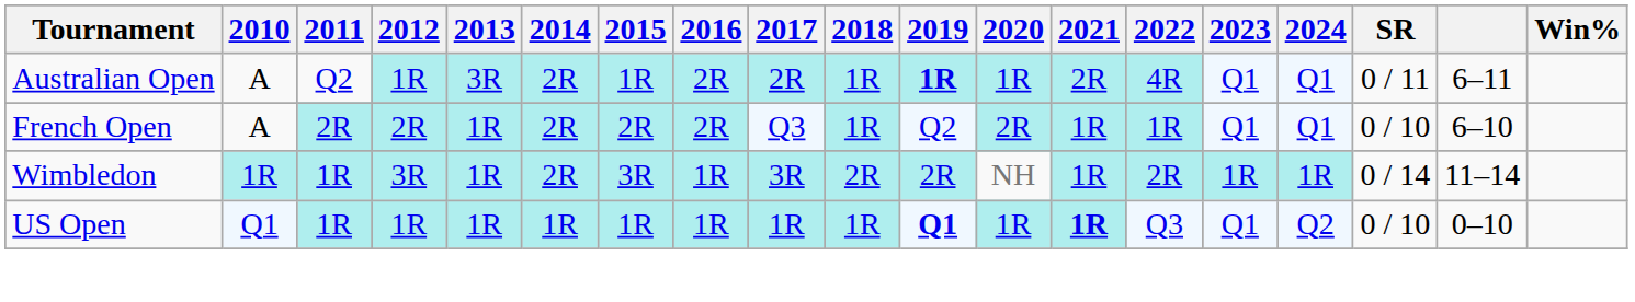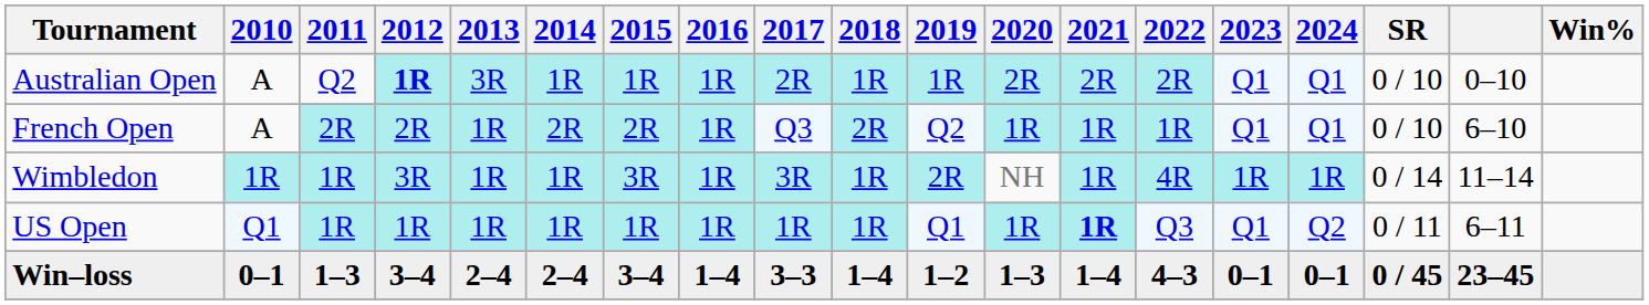 <table class=wikitable style=text-align:center>
 <tr>
 <th>Tournament</th>
 <th style="width:30px;"><a href='#'>2010</a></th>
 <th width=30><a href='#'>2011</a></th>
 <th width=30><a href='#'>2012</a></th>
 <th width=30><a href='#'>2013</a></th>
 <th width=30><a href='#'>2014</a></th>
 <th width=30><a href='#'>2015</a></th>
 <th width=30><a href='#'>2016</a></th>
 <th width=30><a href='#'>2017</a></th>
 <th><a href='#'>2018</a></th>
 <th><a href='#'>2019</a></th>
 <th><a href='#'>2020</a></th>
 <th><a href='#'>2021</a></th>
 <th><a href='#'>2022</a></th>
 <th><a href='#'>2023</a></th>
 <th><a href='#'>2024</a></th>
 <th>SR</th>
 <th></th>
 <th>Win%</th>
 </tr>
 <tr>
 <td align=left><a href='#'>Australian Open</a></td>
 <td>A</td>
 <td><a href='#'>Q2</a></td>
+<td bgcolor=afeeee><strong><a href='#'>1R</a></strong></td>
+<td bgcolor=afeeee><a href='#'>3R</a></td>
 <td bgcolor=afeeee><a href='#'>1R</a></td>
-<td bgcolor=afeeee><a href='#'>3R</a></td>
+<td bgcolor=afeeee><a href='#'>1R</a></td>
+<td bgcolor=afeeee><a href='#'>1R</a></td>
 <td bgcolor=afeeee><a href='#'>2R</a></td>
+<td bgcolor=afeeee><a href='#'>1R</a></td>
 <td bgcolor=afeeee><a href='#'>1R</a></td>
 <td bgcolor=afeeee><a href='#'>2R</a></td>
 <td bgcolor=afeeee><a href='#'>2R</a></td>
-<td bgcolor=afeeee><a href='#'>1R</a></td>
-<td bgcolor=afeeee><strong><a href='#'>1R</a></strong></td>
-<td bgcolor=afeeee><a href='#'>1R</a></td>
 <td bgcolor=afeeee><a href='#'>2R</a></td>
-<td bgcolor=afeeee><a href='#'>4R</a></td>
 <td bgcolor=f0f8ff><a href='#'>Q1</a></td>
 <td bgcolor=f0f8ff><a href='#'>Q1</a></td>
-<td>0 / 11</td>
-<td>6–11</td>
+<td>0 / 10</td>
+<td>0–10</td>
 <td></td>
 </tr>
 <tr>
 <td align=left><a href='#'>French Open</a></td>
 <td>A</td>
 <td bgcolor=afeeee><a href='#'>2R</a></td>
 <td bgcolor=afeeee><a href='#'>2R</a></td>
 <td bgcolor=afeeee><a href='#'>1R</a></td>
 <td bgcolor=afeeee><a href='#'>2R</a></td>
 <td bgcolor=afeeee><a href='#'>2R</a></td>
+<td bgcolor=afeeee><a href='#'>1R</a></td>
+<td bgcolor=f0f8ff><a href='#'>Q3</a></td>
 <td bgcolor=afeeee><a href='#'>2R</a></td>
-<td bgcolor=f0f8ff><a href='#'>Q3</a></td>
+<td bgcolor=f0f8ff><a href='#'>Q2</a></td>
 <td bgcolor=afeeee><a href='#'>1R</a></td>
-<td bgcolor=f0f8ff><a href='#'>Q2</a></td>
-<td bgcolor=afeeee><a href='#'>2R</a></td>
 <td bgcolor=afeeee><a href='#'>1R</a></td>
 <td bgcolor=afeeee><a href='#'>1R</a></td>
 <td bgcolor=f0f8ff><a href='#'>Q1</a></td>
 <td bgcolor=f0f8ff><a href='#'>Q1</a></td>
 <td>0 / 10</td>
 <td>6–10</td>
 <td></td>
 </tr>
 <tr>
 <td align=left><a href='#'>Wimbledon</a></td>
 <td bgcolor=afeeee><a href='#'>1R</a></td>
 <td bgcolor=afeeee><a href='#'>1R</a></td>
 <td bgcolor=afeeee><a href='#'>3R</a></td>
 <td bgcolor=afeeee><a href='#'>1R</a></td>
-<td bgcolor=afeeee><a href='#'>2R</a></td>
+<td bgcolor=afeeee><a href='#'>1R</a></td>
 <td bgcolor=afeeee><a href='#'>3R</a></td>
 <td bgcolor=afeeee><a href='#'>1R</a></td>
 <td bgcolor=afeeee><a href='#'>3R</a></td>
-<td bgcolor=afeeee><a href='#'>2R</a></td>
+<td bgcolor=afeeee><a href='#'>1R</a></td>
 <td bgcolor=afeeee><a href='#'>2R</a></td>
 <td style="color:#767676;">NH</td>
 <td bgcolor=afeeee><a href='#'>1R</a></td>
-<td bgcolor=afeeee><a href='#'>2R</a></td>
+<td bgcolor=afeeee><a href='#'>4R</a></td>
 <td bgcolor=afeeee><a href='#'>1R</a></td>
 <td bgcolor=afeeee><a href='#'>1R</a></td>
 <td>0 / 14</td>
 <td>11–14</td>
 <td></td>
 </tr>
 <tr>
 <td align=left><a href='#'>US Open</a></td>
 <td bgcolor=f0f8ff><a href='#'>Q1</a></td>
 <td bgcolor=afeeee><a href='#'>1R</a></td>
 <td bgcolor=afeeee><a href='#'>1R</a></td>
 <td bgcolor=afeeee><a href='#'>1R</a></td>
 <td bgcolor=afeeee><a href='#'>1R</a></td>
 <td bgcolor=afeeee><a href='#'>1R</a></td>
 <td bgcolor=afeeee><a href='#'>1R</a></td>
 <td bgcolor=afeeee><a href='#'>1R</a></td>
 <td bgcolor=afeeee><a href='#'>1R</a></td>
-<td bgcolor=f0f8ff><strong><a href='#'>Q1</a></strong></td>
+<td bgcolor=f0f8ff><a href='#'>Q1</a></td>
 <td bgcolor=afeeee><a href='#'>1R</a></td>
 <td bgcolor=afeeee><strong><a href='#'>1R</a></strong></td>
 <td bgcolor=f0f8ff><a href='#'>Q3</a></td>
 <td bgcolor=f0f8ff><a href='#'>Q1</a></td>
 <td bgcolor=f0f8ff><a href='#'>Q2</a></td>
-<td>0 / 10</td>
-<td>0–10</td>
+<td>0 / 11</td>
+<td>6–11</td>
+<td></td>
+</tr>
+<tr style="background:#efefef; font-weight:bold;">
+<td style="text-align:left">Win–loss</td>
+<td>0–1</td>
+<td>1–3</td>
+<td>3–4</td>
+<td>2–4</td>
+<td>2–4</td>
+<td>3–4</td>
+<td>1–4</td>
+<td>3–3</td>
+<td>1–4</td>
+<td>1–2</td>
+<td>1–3</td>
+<td>1–4</td>
+<td>4–3</td>
+<td>0–1</td>
+<td>0–1</td>
+<td>0 / 45</td>
+<td>23–45</td>
 <td></td>
 </tr>
 </table>
